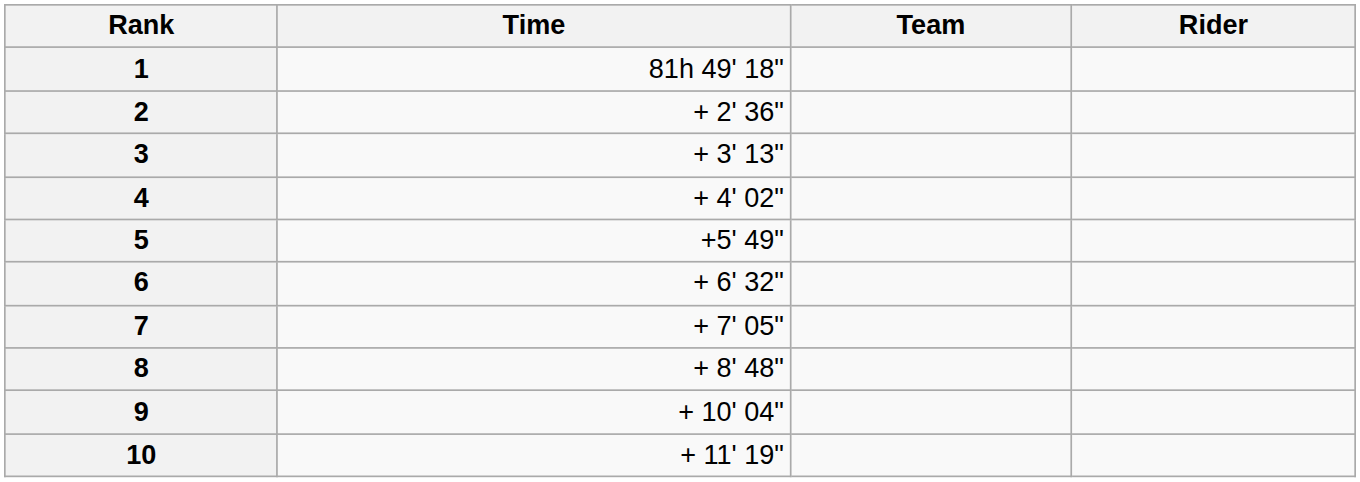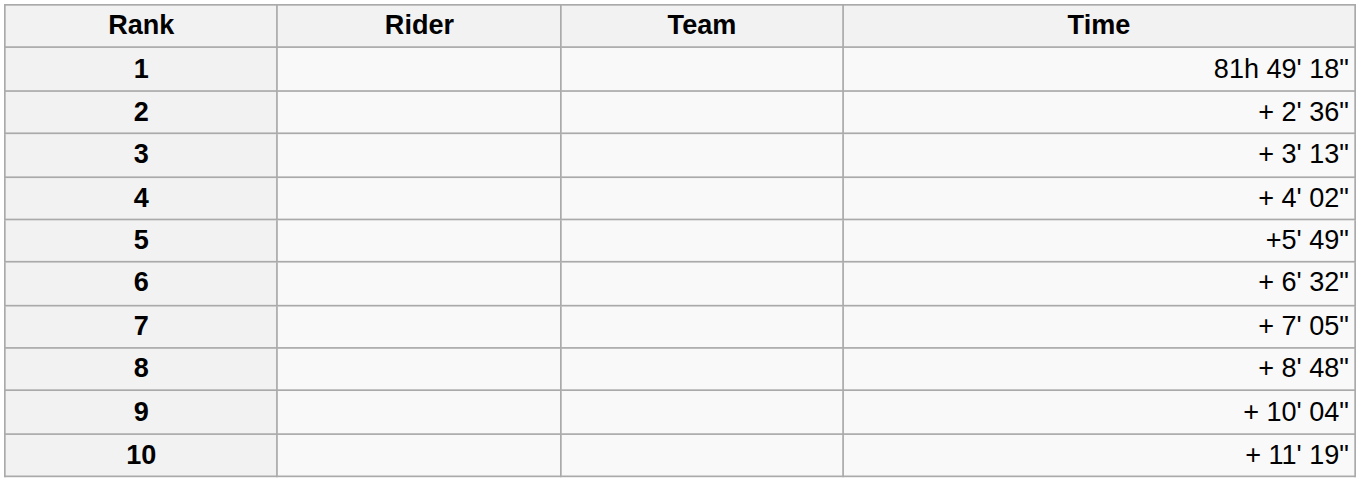 <table class="wikitable" style="width:50em;margin-bottom:0;">
 <tr>
 <th scope="col">Rank</th>
+<th scope="col">Rider</th>
+<th scope="col">Team</th>
 <th scope="col">Time</th>
-<th scope="col">Team</th>
-<th scope="col">Rider</th>
 </tr>
 <tr>
 <th scope="row">1</th>
+<td> </td>
+<td></td>
 <td style="text-align:right;">81h 49' 18"</td>
-<td></td>
-<td> </td>
 </tr>
 <tr>
 <th scope="row">2</th>
-<td style="text-align:right;">+ 2' 36"</td>
 <td></td>
 <td></td>
+<td style="text-align:right;">+ 2' 36"</td>
 </tr>
 <tr>
 <th scope="row">3</th>
-<td style="text-align:right;">+ 3' 13"</td>
 <td></td>
 <td></td>
+<td style="text-align:right;">+ 3' 13"</td>
 </tr>
 <tr>
 <th scope="row">4</th>
-<td style="text-align:right;">+ 4' 02"</td>
 <td></td>
 <td></td>
+<td style="text-align:right;">+ 4' 02"</td>
 </tr>
 <tr>
 <th scope="row">5</th>
+<td> </td>
+<td></td>
 <td style="text-align:right;">+5' 49"</td>
-<td></td>
-<td> </td>
 </tr>
 <tr>
 <th scope="row">6</th>
-<td style="text-align:right;">+ 6' 32"</td>
 <td></td>
 <td></td>
+<td style="text-align:right;">+ 6' 32"</td>
 </tr>
 <tr>
 <th scope="row">7</th>
-<td style="text-align:right;">+ 7' 05"</td>
 <td></td>
 <td></td>
+<td style="text-align:right;">+ 7' 05"</td>
 </tr>
 <tr>
 <th scope="row">8</th>
-<td style="text-align:right;">+ 8' 48"</td>
 <td></td>
 <td></td>
+<td style="text-align:right;">+ 8' 48"</td>
 </tr>
 <tr>
 <th scope="row">9</th>
+<td> </td>
+<td></td>
 <td style="text-align:right;">+ 10' 04"</td>
-<td></td>
-<td> </td>
 </tr>
 <tr>
 <th scope="row">10</th>
-<td style="text-align:right;">+ 11' 19"</td>
 <td></td>
 <td></td>
+<td style="text-align:right;">+ 11' 19"</td>
 </tr>
 </table>
